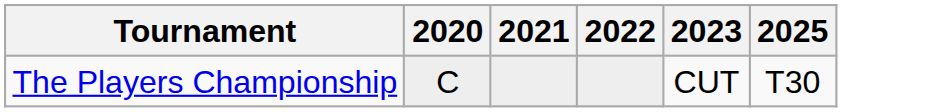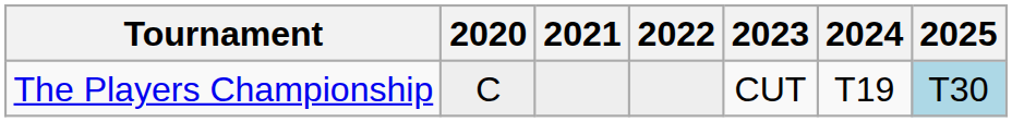 <table class="wikitable" style="font-size:95%;text-align:center;">
 <tr>
 <th>Tournament</th>
 <th>2020</th>
 <th>2021</th>
 <th>2022</th>
 <th>2023</th>
+<th>2024</th>
 <th>2025</th>
 </tr>
 <tr>
 <td align=left><a href='#'>The Players Championship</a></td>
 <td style="background:#eeeeee;">C</td>
 <td style="background:#eeeeee;"></td>
 <td style="background:#eeeeee;"></td>
 <td>CUT</td>
-<td>T30</td>
+<td>T19</td>
+<td style="background: lightblue;">T30</td>
 </tr>
 </table>
